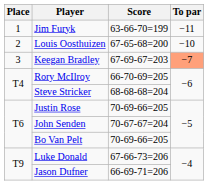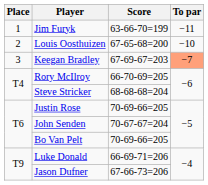 <table class="wikitable">
 <tr>
 <th>Place</th>
 <th>Player</th>
 <th>Score</th>
 <th>To par</th>
 </tr>
 <tr>
 <td style="text-align:center;">1</td>
 <td> <a href='#'>Jim Furyk</a></td>
 <td style="text-align:center;">63-66-70=199</td>
 <td style="text-align:center;">−11</td>
 </tr>
 <tr>
 <td style="text-align:center;">2</td>
 <td> <a href='#'>Louis Oosthuizen</a></td>
 <td style="text-align:center;">67-65-68=200</td>
 <td style="text-align:center;">−10</td>
 </tr>
 <tr>
 <td style="text-align:center;">3</td>
 <td> <a href='#'>Keegan Bradley</a></td>
 <td style="text-align:center;">67-69-67=203</td>
 <td style="background: lightsalmon; text-align:center;">−7</td>
 </tr>
 <tr>
 <td rowspan="2" style="text-align:center;">T4</td>
 <td> <a href='#'>Rory McIlroy</a></td>
 <td>66-70-69=205</td>
 <td rowspan="2" style="text-align:center;">−6</td>
 </tr>
 <tr>
 <td> <a href='#'>Steve Stricker</a></td>
 <td>68-68-68=204</td>
 </tr>
 <tr>
 <td rowspan="3" style="text-align:center;">T6</td>
 <td> <a href='#'>Justin Rose</a></td>
 <td>70-69-66=205</td>
 <td rowspan="3" style="text-align:center;">−5</td>
 </tr>
 <tr>
 <td> <a href='#'>John Senden</a></td>
 <td style="text-align:center;">70-67-67=204</td>
 </tr>
 <tr>
 <td> <a href='#'>Bo Van Pelt</a></td>
 <td>70-69-66=205</td>
 </tr>
 <tr>
 <td rowspan="2" style="text-align:center;">T9</td>
 <td> <a href='#'>Luke Donald</a></td>
-<td>67-66-73=206</td>
+<td>66-69-71=206</td>
 <td rowspan="2" style="text-align:center;">−4</td>
 </tr>
 <tr>
 <td> <a href='#'>Jason Dufner</a></td>
-<td>66-69-71=206</td>
+<td>67-66-73=206</td>
 </tr>
 </table>
